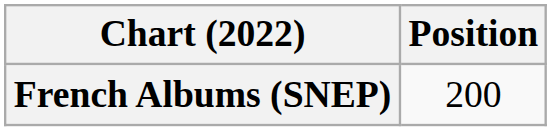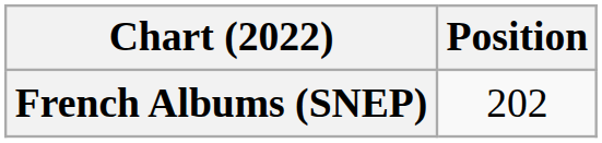 <table class="wikitable plainrowheaders" style="text-align:center;">
 <tr>
 <th scope="col">Chart (2022)</th>
 <th scope="col">Position</th>
 </tr>
 <tr>
 <th scope="row">French Albums (SNEP)</th>
-<td>200</td>
+<td>202</td>
 </tr>
 </table>
